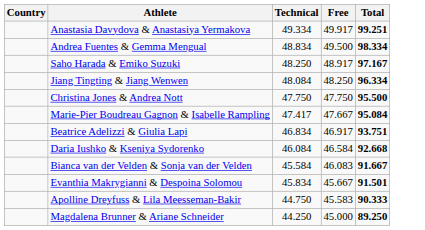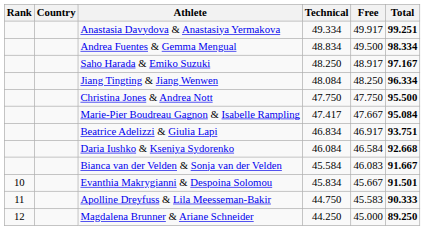 <table class="wikitable sortable" style="text-align:center">
 <tr>
+<th>Rank</th>
 <th>Country</th>
 <th>Athlete</th>
 <th>Technical</th>
 <th>Free</th>
 <th>Total</th>
 </tr>
 <tr>
+<td></td>
 <td align=left></td>
 <td align=left><a href='#'>Anastasia Davydova</a> & <a href='#'>Anastasiya Yermakova</a></td>
 <td>49.334</td>
 <td>49.917</td>
 <td><strong>99.251</strong></td>
 </tr>
 <tr>
+<td></td>
 <td align=left></td>
 <td align=left><a href='#'>Andrea Fuentes</a> & <a href='#'>Gemma Mengual</a></td>
 <td>48.834</td>
 <td>49.500</td>
 <td><strong>98.334</strong></td>
 </tr>
 <tr>
+<td></td>
 <td align=left></td>
 <td align=left><a href='#'>Saho Harada</a> & <a href='#'>Emiko Suzuki</a></td>
 <td>48.250</td>
 <td>48.917</td>
 <td><strong>97.167</strong></td>
 </tr>
 <tr>
+<td></td>
 <td align=left></td>
 <td align=left><a href='#'>Jiang Tingting</a> & <a href='#'>Jiang Wenwen</a></td>
 <td>48.084</td>
 <td>48.250</td>
 <td><strong>96.334</strong></td>
 </tr>
 <tr>
+<td></td>
 <td align=left></td>
 <td align=left><a href='#'>Christina Jones</a> & <a href='#'>Andrea Nott</a></td>
 <td>47.750</td>
 <td>47.750</td>
 <td><strong>95.500</strong></td>
 </tr>
 <tr>
+<td></td>
 <td align=left></td>
 <td align=left><a href='#'>Marie-Pier Boudreau Gagnon</a> & <a href='#'>Isabelle Rampling</a></td>
 <td>47.417</td>
 <td>47.667</td>
 <td><strong>95.084</strong></td>
 </tr>
 <tr>
+<td></td>
 <td align=left></td>
 <td align=left><a href='#'>Beatrice Adelizzi</a> & <a href='#'>Giulia Lapi</a></td>
 <td>46.834</td>
 <td>46.917</td>
 <td><strong>93.751</strong></td>
 </tr>
 <tr>
+<td></td>
 <td align=left></td>
 <td align=left><a href='#'>Daria Iushko</a> & <a href='#'>Kseniya Sydorenko</a></td>
 <td>46.084</td>
 <td>46.584</td>
 <td><strong>92.668</strong></td>
 </tr>
 <tr>
+<td></td>
 <td align=left></td>
 <td align=left><a href='#'>Bianca van der Velden</a> & <a href='#'>Sonja van der Velden</a></td>
 <td>45.584</td>
 <td>46.083</td>
 <td><strong>91.667</strong></td>
 </tr>
 <tr>
+<td>10</td>
 <td align=left></td>
 <td align=left><a href='#'>Evanthia Makrygianni</a> & <a href='#'>Despoina Solomou</a></td>
 <td>45.834</td>
 <td>45.667</td>
 <td><strong>91.501</strong></td>
 </tr>
 <tr>
+<td>11</td>
 <td align=left></td>
 <td align=left><a href='#'>Apolline Dreyfuss</a> & <a href='#'>Lila Meesseman-Bakir</a></td>
 <td>44.750</td>
 <td>45.583</td>
 <td><strong>90.333</strong></td>
 </tr>
 <tr>
+<td>12</td>
 <td align=left></td>
 <td align=left><a href='#'>Magdalena Brunner</a> & <a href='#'>Ariane Schneider</a></td>
 <td>44.250</td>
 <td>45.000</td>
 <td><strong>89.250</strong></td>
 </tr>
 </table>
